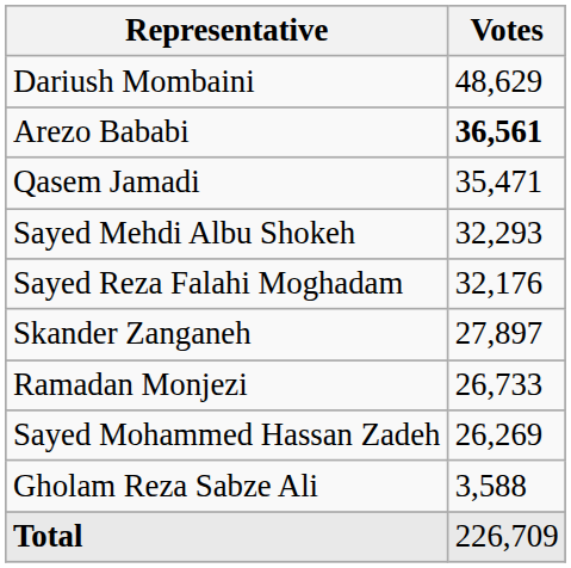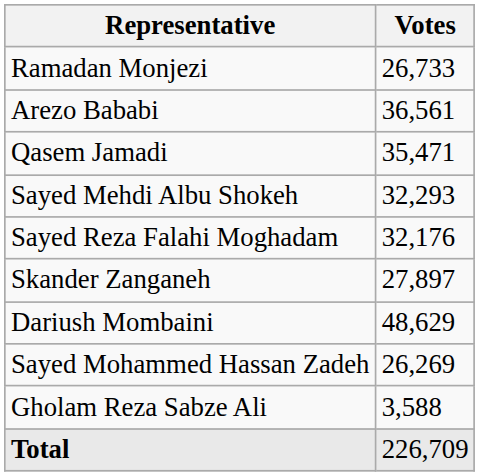 <table class="wikitable">
 <tr>
 <th>Representative</th>
 <th>Votes</th>
 </tr>
 <tr>
-<td align=left>Dariush Mombaini</td>
-<td>48,629</td>
+<td align=left>Ramadan Monjezi</td>
+<td>26,733</td>
 </tr>
 <tr>
 <td align=left>Arezo Bababi</td>
-<td><strong>36,561</strong></td>
+<td>36,561</td>
 </tr>
 <tr>
 <td align=left>Qasem Jamadi</td>
 <td>35,471</td>
 </tr>
 <tr>
 <td align=left>Sayed Mehdi Albu Shokeh</td>
 <td>32,293</td>
 </tr>
 <tr>
 <td align=left>Sayed Reza Falahi Moghadam</td>
 <td>32,176</td>
 </tr>
 <tr>
 <td align=left>Skander Zanganeh</td>
 <td>27,897</td>
 </tr>
 <tr>
-<td align=left>Ramadan Monjezi</td>
-<td>26,733</td>
+<td align=left>Dariush Mombaini</td>
+<td>48,629</td>
 </tr>
 <tr>
 <td align=left>Sayed Mohammed Hassan Zadeh</td>
 <td>26,269</td>
 </tr>
 <tr>
 <td align=left>Gholam Reza Sabze Ali</td>
 <td>3,588</td>
 </tr>
 <tr style="background:#e9e9e9;">
 <td style="text-align:left; "><strong>Total</strong></td>
 <td style="text-align:right; ">226,709</td>
 </tr>
 </table>
